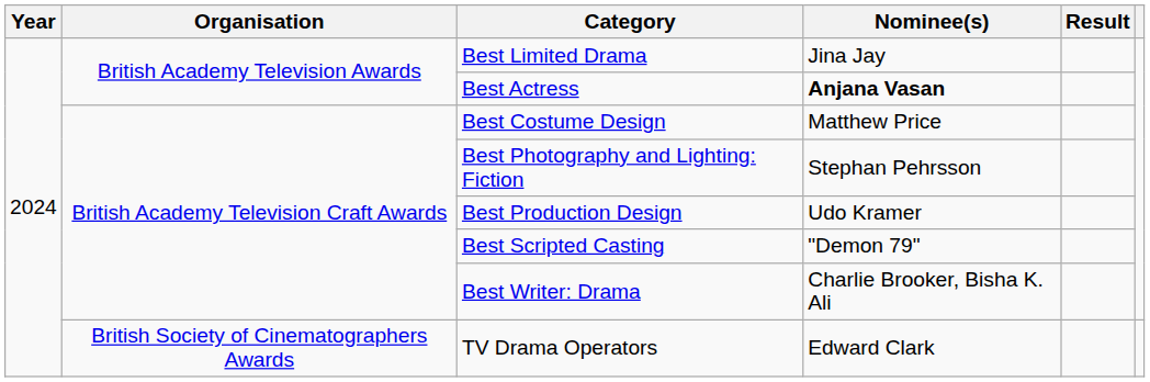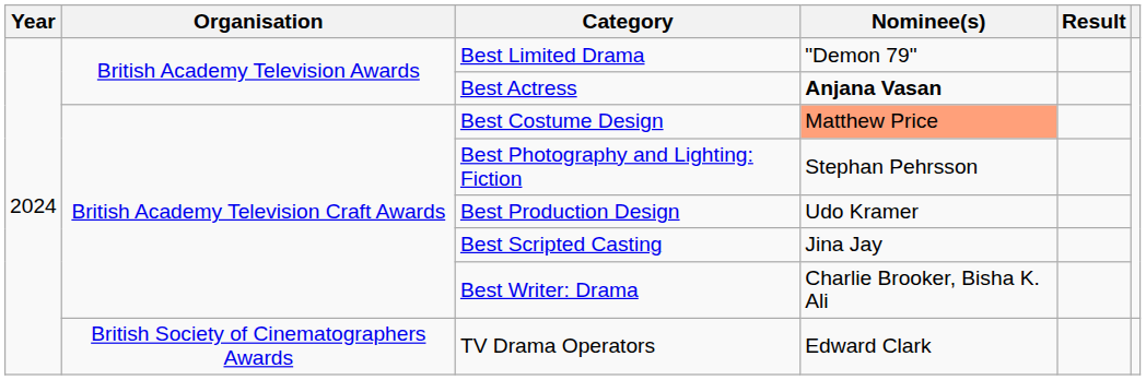 <table class="wikitable sortable" style="width:98%;">
 <tr>
 <th>Year</th>
 <th>Organisation</th>
 <th>Category</th>
 <th>Nominee(s)</th>
 <th>Result</th>
 <th></th>
 </tr>
 <tr>
 <td rowspan="8" style="text-align: center;">2024</td>
 <td rowspan="2" style="text-align: center;"><a href='#'>British Academy Television Awards</a></td>
 <td><a href='#'>Best Limited Drama</a></td>
-<td>Jina Jay</td>
+<td>"Demon 79"</td>
 <td></td>
 <td rowspan="7" align="center"></td>
 </tr>
 <tr>
 <td><a href='#'>Best Actress</a></td>
 <td><strong>Anjana Vasan</strong></td>
 <td></td>
 </tr>
 <tr>
 <td rowspan="5" style="text-align: center;"><a href='#'>British Academy Television Craft Awards</a></td>
 <td><a href='#'>Best Costume Design</a></td>
-<td>Matthew Price</td>
+<td style="background: lightsalmon;">Matthew Price</td>
 <td></td>
 </tr>
 <tr>
 <td><a href='#'>Best Photography and Lighting: Fiction</a></td>
 <td>Stephan Pehrsson</td>
 <td></td>
 </tr>
 <tr>
 <td><a href='#'>Best Production Design</a></td>
 <td>Udo Kramer</td>
 <td></td>
 </tr>
 <tr>
 <td><a href='#'>Best Scripted Casting</a></td>
-<td>"Demon 79"</td>
+<td>Jina Jay</td>
 <td></td>
 </tr>
 <tr>
 <td><a href='#'>Best Writer: Drama</a></td>
 <td>Charlie Brooker, Bisha K. Ali</td>
 <td></td>
 </tr>
 <tr>
 <td style="text-align: center;"><a href='#'>British Society of Cinematographers Awards</a></td>
 <td>TV Drama Operators</td>
 <td>Edward Clark</td>
 <td></td>
 <td align="center"></td>
 </tr>
 </table>
